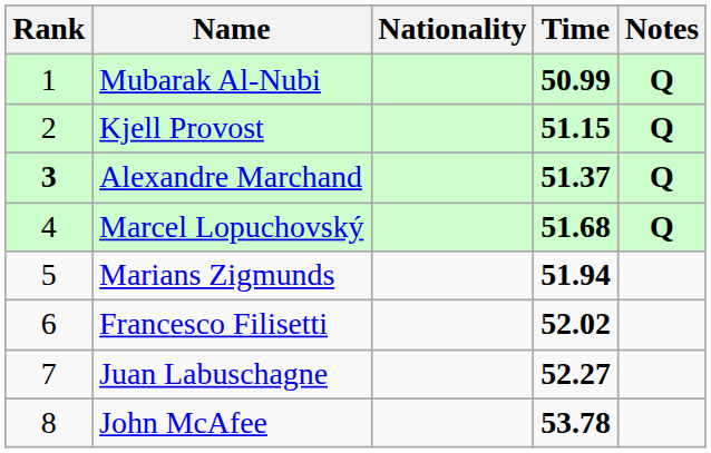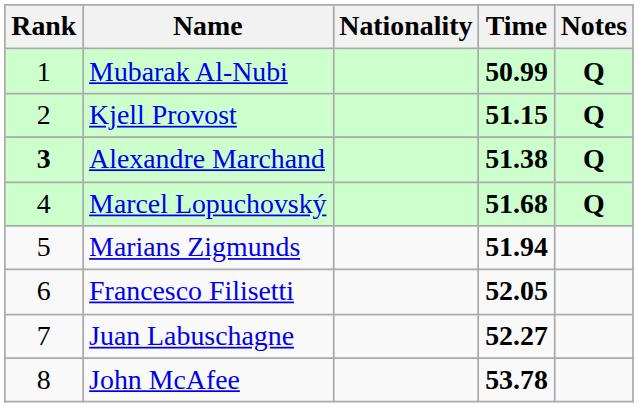 <table class="wikitable sortable" style="text-align:center">
 <tr>
 <th>Rank</th>
 <th>Name</th>
 <th>Nationality</th>
 <th>Time</th>
 <th>Notes</th>
 </tr>
 <tr bgcolor=ccffcc>
 <td>1</td>
 <td align=left><a href='#'>Mubarak Al-Nubi</a></td>
 <td align=left></td>
 <td><strong>50.99</strong></td>
 <td><strong>Q</strong></td>
 </tr>
 <tr bgcolor=ccffcc>
 <td>2</td>
 <td align=left><a href='#'>Kjell Provost</a></td>
 <td align=left></td>
 <td><strong>51.15</strong></td>
 <td><strong>Q</strong></td>
 </tr>
 <tr bgcolor=ccffcc>
 <td><strong>3</strong></td>
 <td align=left><a href='#'>Alexandre Marchand</a></td>
 <td align=left></td>
-<td><strong>51.37</strong></td>
+<td><strong>51.38</strong></td>
 <td><strong>Q</strong></td>
 </tr>
 <tr bgcolor=ccffcc>
 <td>4</td>
 <td align=left><a href='#'>Marcel Lopuchovský</a></td>
 <td align=left></td>
 <td><strong>51.68</strong></td>
 <td><strong>Q</strong></td>
 </tr>
 <tr>
 <td>5</td>
 <td align=left><a href='#'>Marians Zigmunds</a></td>
 <td align=left></td>
 <td><strong>51.94</strong></td>
 <td></td>
 </tr>
 <tr>
 <td>6</td>
 <td align=left><a href='#'>Francesco Filisetti</a></td>
 <td align=left></td>
-<td><strong>52.02</strong></td>
+<td><strong>52.05</strong></td>
 <td></td>
 </tr>
 <tr>
 <td>7</td>
 <td align=left><a href='#'>Juan Labuschagne</a></td>
 <td align=left></td>
 <td><strong>52.27</strong></td>
 <td></td>
 </tr>
 <tr>
 <td>8</td>
 <td align=left><a href='#'>John McAfee</a></td>
 <td align=left></td>
 <td><strong>53.78</strong></td>
 <td></td>
 </tr>
 </table>
